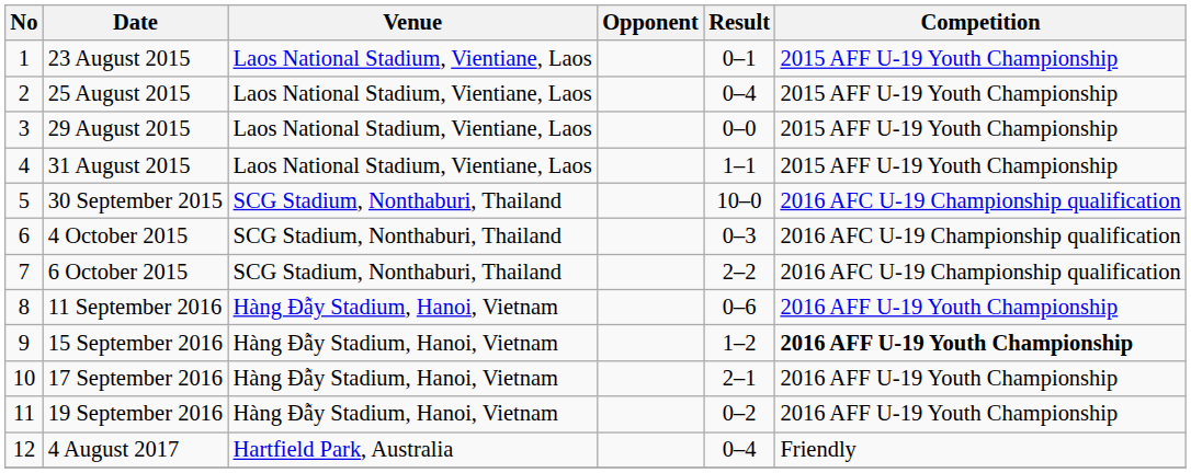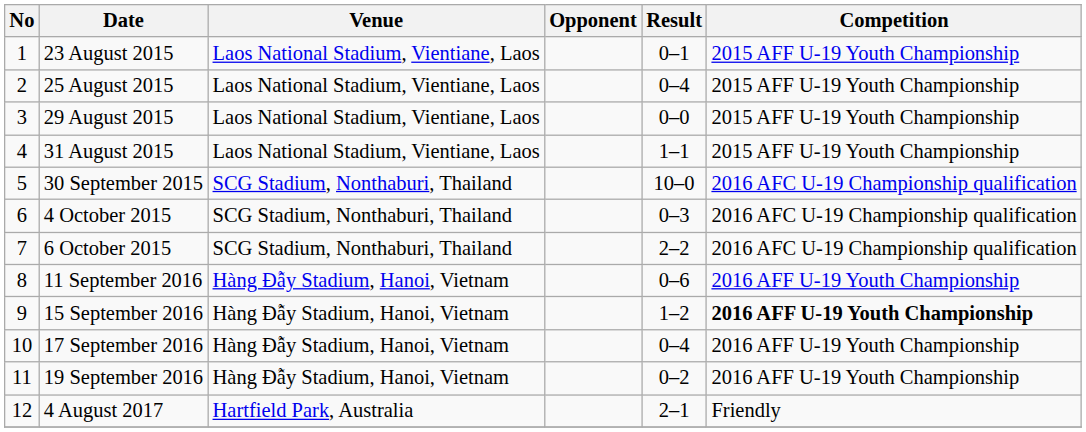 <table class="wikitable">
 <tr>
 <th>No</th>
 <th>Date</th>
 <th>Venue</th>
 <th>Opponent</th>
 <th>Result</th>
 <th>Competition</th>
 </tr>
 <tr>
 <td align=center>1</td>
 <td>23 August 2015</td>
 <td><a href='#'>Laos National Stadium</a>, <a href='#'>Vientiane</a>, Laos</td>
 <td></td>
 <td align=center>0–1</td>
 <td><a href='#'>2015 AFF U-19 Youth Championship</a></td>
 </tr>
 <tr>
 <td align=center>2</td>
 <td>25 August 2015</td>
 <td>Laos National Stadium, Vientiane, Laos</td>
 <td></td>
 <td align=center>0–4</td>
 <td>2015 AFF U-19 Youth Championship</td>
 </tr>
 <tr>
 <td align=center>3</td>
 <td>29 August 2015</td>
 <td>Laos National Stadium, Vientiane, Laos</td>
 <td></td>
 <td align=center>0–0</td>
 <td>2015 AFF U-19 Youth Championship</td>
 </tr>
 <tr>
 <td align=center>4</td>
 <td>31 August 2015</td>
 <td>Laos National Stadium, Vientiane, Laos</td>
 <td></td>
 <td align=center>1–1</td>
 <td>2015 AFF U-19 Youth Championship</td>
 </tr>
 <tr>
 <td align=center>5</td>
 <td>30 September 2015</td>
 <td><a href='#'>SCG Stadium</a>, <a href='#'>Nonthaburi</a>, Thailand</td>
 <td></td>
 <td align=center>10–0</td>
 <td><a href='#'>2016 AFC U-19 Championship qualification</a></td>
 </tr>
 <tr>
 <td align=center>6</td>
 <td>4 October 2015</td>
 <td>SCG Stadium, Nonthaburi, Thailand</td>
 <td></td>
 <td align=center>0–3</td>
 <td>2016 AFC U-19 Championship qualification</td>
 </tr>
 <tr>
 <td align=center>7</td>
 <td>6 October 2015</td>
 <td>SCG Stadium, Nonthaburi, Thailand</td>
 <td></td>
 <td align=center>2–2</td>
 <td>2016 AFC U-19 Championship qualification</td>
 </tr>
 <tr>
 <td align=center>8</td>
 <td>11 September 2016</td>
 <td><a href='#'>Hàng Đẫy Stadium</a>, <a href='#'>Hanoi</a>, Vietnam</td>
 <td></td>
 <td align=center>0–6</td>
 <td><a href='#'>2016 AFF U-19 Youth Championship</a></td>
 </tr>
 <tr>
 <td align=center>9</td>
 <td>15 September 2016</td>
 <td>Hàng Đẫy Stadium, Hanoi, Vietnam</td>
 <td></td>
 <td align=center>1–2</td>
 <td><strong>2016 AFF U-19 Youth Championship</strong></td>
 </tr>
 <tr>
 <td align=center>10</td>
 <td>17 September 2016</td>
 <td>Hàng Đẫy Stadium, Hanoi, Vietnam</td>
 <td></td>
-<td align=center>2–1</td>
+<td align=center>0–4</td>
 <td>2016 AFF U-19 Youth Championship</td>
 </tr>
 <tr>
 <td align=center>11</td>
 <td>19 September 2016</td>
 <td>Hàng Đẫy Stadium, Hanoi, Vietnam</td>
 <td></td>
 <td align=center>0–2</td>
 <td>2016 AFF U-19 Youth Championship</td>
 </tr>
 <tr>
 <td align=center>12</td>
 <td>4 August 2017</td>
 <td><a href='#'>Hartfield Park</a>, Australia</td>
 <td></td>
-<td align=center>0–4</td>
+<td align=center>2–1</td>
 <td>Friendly </td>
 </tr>
 <tr>
 </tr>
 </table>
